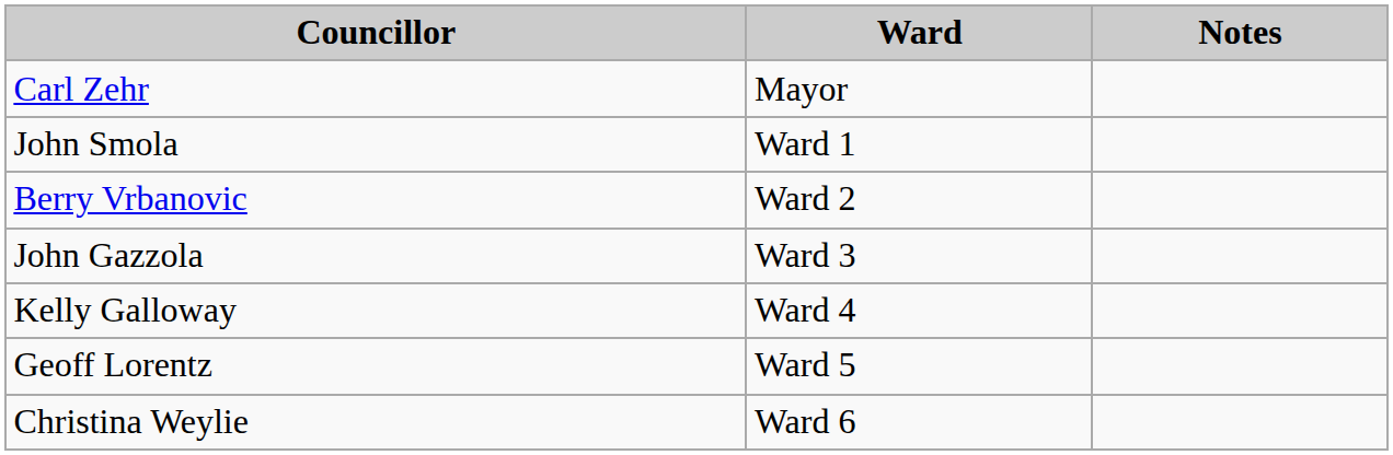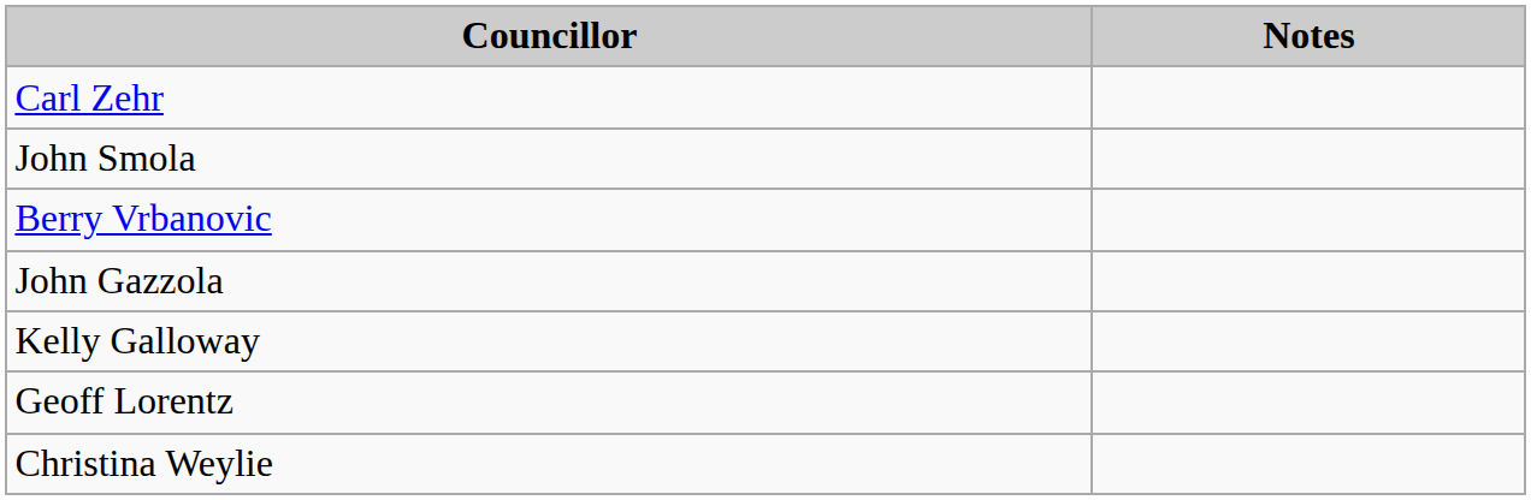 <table class="wikitable" width=50%>
 <tr>
 <th style="background:#cccccc;"><strong>Councillor</strong></th>
-<th style="background:#cccccc;"><strong>Ward</strong></th>
 <th style="background:#cccccc;"><strong>Notes</strong></th>
 </tr>
 <tr>
 <td><a href='#'>Carl Zehr</a></td>
-<td>Mayor</td>
 <td></td>
 </tr>
 <tr>
 <td>John Smola</td>
-<td>Ward 1</td>
 <td></td>
 </tr>
 <tr>
 <td><a href='#'>Berry Vrbanovic</a></td>
-<td>Ward 2</td>
 <td></td>
 </tr>
 <tr>
 <td>John Gazzola</td>
-<td>Ward 3</td>
 <td></td>
 </tr>
 <tr>
 <td>Kelly Galloway</td>
-<td>Ward 4</td>
 <td></td>
 </tr>
 <tr>
 <td>Geoff Lorentz</td>
-<td>Ward 5</td>
 <td></td>
 </tr>
 <tr>
 <td>Christina Weylie</td>
-<td>Ward 6</td>
 <td></td>
 </tr>
 </table>
